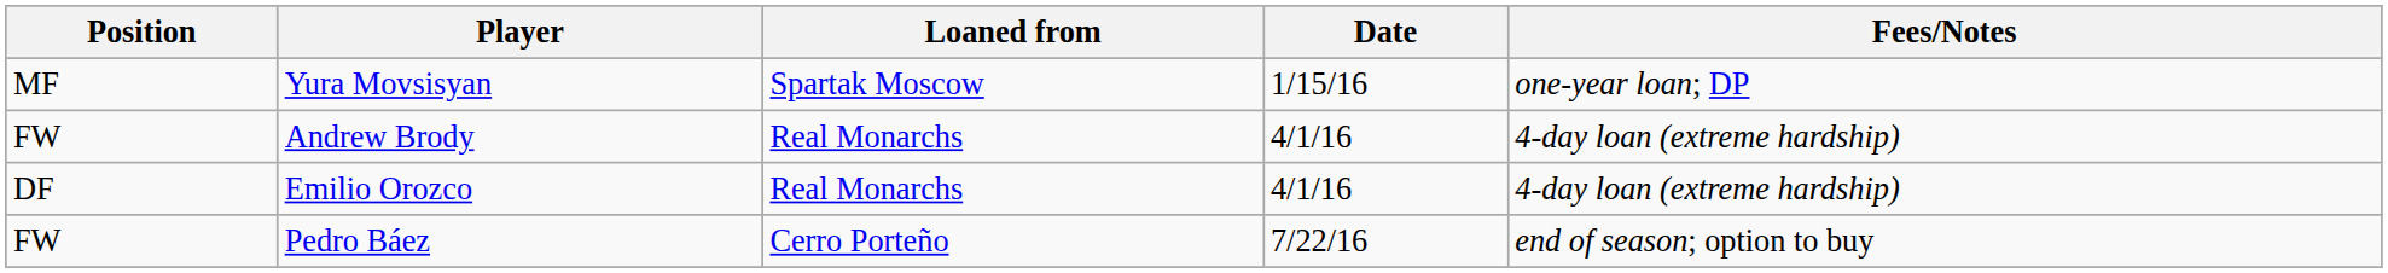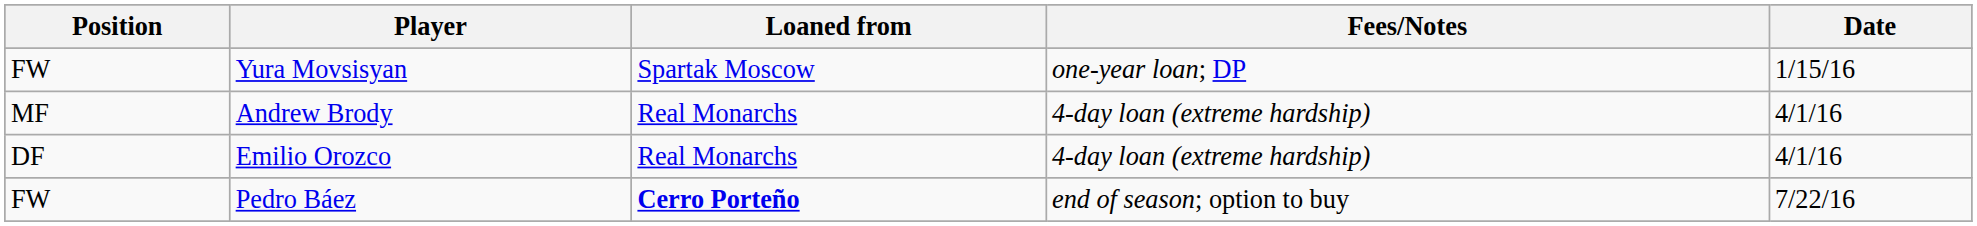 <table class="wikitable sortable" style="width:90%; text-align:center; font-size:95%; text-align:left;">
 <tr>
 <th><strong>Position </strong></th>
 <th><strong>Player </strong></th>
 <th><strong>Loaned from</strong></th>
+<th><strong>Fees/Notes </strong></th>
 <th><strong>Date</strong></th>
-<th><strong>Fees/Notes </strong></th>
+</tr>
+<tr>
+<td>FW</td>
+<td> <a href='#'>Yura Movsisyan</a></td>
+<td> <a href='#'>Spartak Moscow</a></td>
+<td><em>one-year loan</em>; <a href='#'>DP</a></td>
+<td>1/15/16</td>
 </tr>
 <tr>
 <td>MF</td>
-<td> <a href='#'>Yura Movsisyan</a></td>
-<td> <a href='#'>Spartak Moscow</a></td>
-<td>1/15/16</td>
-<td><em>one-year loan</em>; <a href='#'>DP</a></td>
-</tr>
-<tr>
-<td>FW</td>
 <td> <a href='#'>Andrew Brody</a></td>
 <td> <a href='#'>Real Monarchs</a></td>
+<td><em>4-day loan (extreme hardship)</em></td>
 <td>4/1/16</td>
-<td><em>4-day loan (extreme hardship)</em></td>
 </tr>
 <tr>
 <td>DF</td>
 <td> <a href='#'>Emilio Orozco</a></td>
 <td> <a href='#'>Real Monarchs</a></td>
+<td><em>4-day loan (extreme hardship)</em></td>
 <td>4/1/16</td>
-<td><em>4-day loan (extreme hardship)</em></td>
 </tr>
 <tr>
 <td>FW</td>
 <td> <a href='#'>Pedro Báez</a></td>
-<td> <a href='#'>Cerro Porteño</a></td>
+<td><strong> <a href='#'>Cerro Porteño</a></strong></td>
+<td><em>end of season</em>; option to buy</td>
 <td>7/22/16</td>
-<td><em>end of season</em>; option to buy</td>
 </tr>
 </table>
